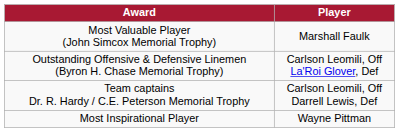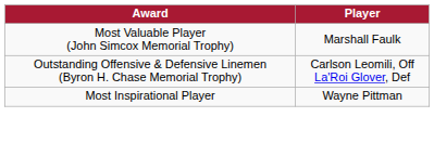 <table class="wikitable" width="65%">
 <tr>
 <th style="background:#A81933;color:#FFFFFF;">Award</th>
 <th style="background:#A81933;color:#FFFFFF;">Player</th>
 </tr>
 <tr align="center" bgcolor="">
 <td>Most Valuable Player<br>(John Simcox Memorial Trophy)</td>
 <td>Marshall Faulk</td>
 </tr>
 <tr align="center" bgcolor="">
 <td>Outstanding Offensive & Defensive Linemen<br>(Byron H. Chase Memorial Trophy)</td>
 <td>Carlson Leomili, Off<br><a href='#'>La'Roi Glover</a>, Def</td>
 </tr>
 <tr align="center" bgcolor="">
-<td>Team captains<br>Dr. R. Hardy / C.E. Peterson Memorial Trophy</td>
-<td>Carlson Leomili, Off<br>Darrell Lewis, Def</td>
-</tr>
-<tr align="center" bgcolor="">
 <td>Most Inspirational Player</td>
 <td>Wayne Pittman</td>
 </tr>
 </table>
